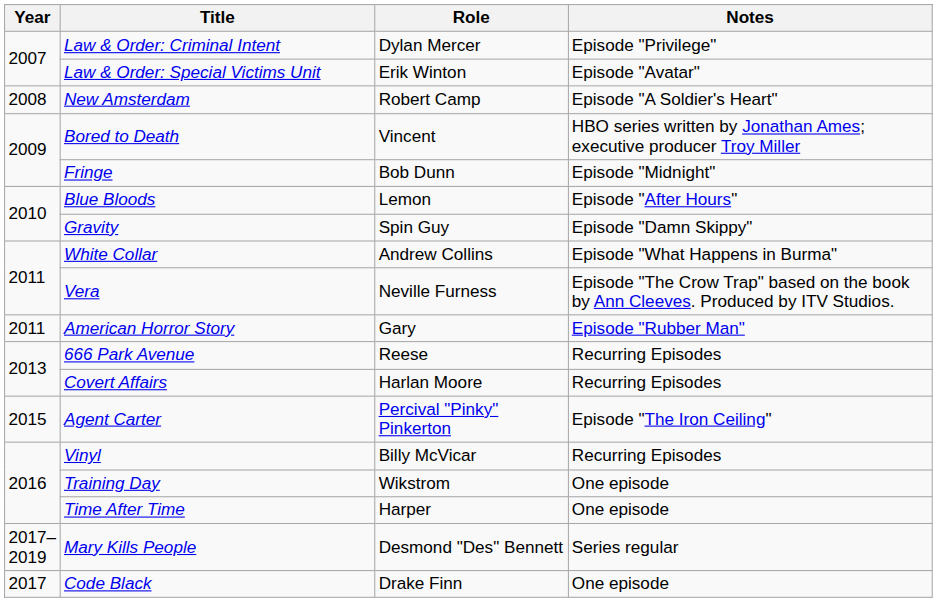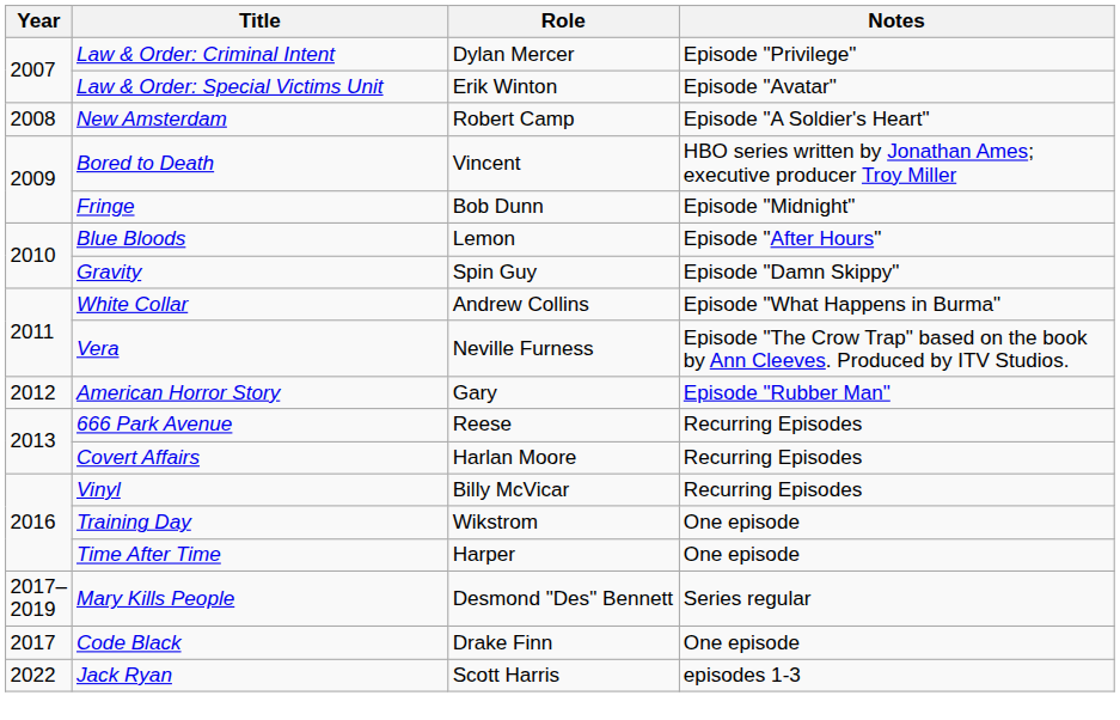 <table class="wikitable">
 <tr>
 <th width=20>Year</th>
 <th width=300>Title</th>
 <th width=180>Role</th>
 <th width=350>Notes</th>
 </tr>
 <tr>
 <td rowspan="2">2007</td>
 <td><em><a href='#'>Law & Order: Criminal Intent</a></em></td>
 <td>Dylan Mercer</td>
 <td>Episode "Privilege"</td>
 </tr>
 <tr>
 <td><em><a href='#'>Law & Order: Special Victims Unit</a></em></td>
 <td>Erik Winton</td>
 <td>Episode "Avatar"</td>
 </tr>
 <tr>
 <td>2008</td>
 <td><em><a href='#'>New Amsterdam</a></em></td>
 <td>Robert Camp</td>
 <td>Episode "A Soldier's Heart"</td>
 </tr>
 <tr>
 <td rowspan="2">2009</td>
 <td><em><a href='#'>Bored to Death</a></em></td>
 <td>Vincent</td>
 <td>HBO series written by <a href='#'>Jonathan Ames</a>; executive producer <a href='#'>Troy Miller</a></td>
 </tr>
 <tr>
 <td><em><a href='#'>Fringe</a></em></td>
 <td>Bob Dunn</td>
 <td>Episode "Midnight"</td>
 </tr>
 <tr>
 <td rowspan="2">2010</td>
 <td><em><a href='#'>Blue Bloods</a></em></td>
 <td>Lemon</td>
 <td>Episode "<a href='#'>After Hours</a>"</td>
 </tr>
 <tr>
 <td><em><a href='#'>Gravity</a></em></td>
 <td>Spin Guy</td>
 <td>Episode "Damn Skippy"</td>
 </tr>
 <tr>
 <td rowspan="2">2011</td>
 <td><em><a href='#'>White Collar</a></em></td>
 <td>Andrew Collins</td>
 <td>Episode "What Happens in Burma"</td>
 </tr>
 <tr>
 <td><em><a href='#'>Vera</a></em></td>
 <td>Neville Furness</td>
 <td>Episode "The Crow Trap" based on the book by <a href='#'>Ann Cleeves</a>. Produced by ITV Studios.</td>
 </tr>
 <tr>
-<td>2011</td>
+<td>2012</td>
 <td><em><a href='#'>American Horror Story</a></em></td>
 <td>Gary</td>
 <td><a href='#'>Episode "Rubber Man"</a></td>
 </tr>
 <tr>
 <td rowspan="2">2013</td>
 <td><em><a href='#'>666 Park Avenue</a></em></td>
 <td>Reese</td>
 <td>Recurring Episodes</td>
 </tr>
 <tr>
 <td><em><a href='#'>Covert Affairs</a></em></td>
 <td>Harlan Moore</td>
 <td>Recurring Episodes</td>
-</tr>
-<tr>
-<td>2015</td>
-<td><em><a href='#'>Agent Carter</a></em></td>
-<td><a href='#'>Percival "Pinky" Pinkerton</a></td>
-<td>Episode "<a href='#'>The Iron Ceiling</a>"</td>
 </tr>
 <tr>
 <td rowspan="3">2016</td>
 <td><em><a href='#'>Vinyl</a></em></td>
 <td>Billy McVicar</td>
 <td>Recurring Episodes</td>
 </tr>
 <tr>
 <td><em><a href='#'>Training Day</a></em></td>
 <td>Wikstrom</td>
 <td>One episode</td>
 </tr>
 <tr>
 <td><em><a href='#'>Time After Time</a></em></td>
 <td>Harper</td>
 <td>One episode</td>
 </tr>
 <tr>
 <td>2017–2019</td>
 <td><em><a href='#'>Mary Kills People</a></em></td>
 <td>Desmond "Des" Bennett</td>
 <td>Series regular</td>
 </tr>
 <tr>
 <td>2017</td>
 <td><em><a href='#'>Code Black</a></em></td>
 <td>Drake Finn</td>
 <td>One episode</td>
 </tr>
+<tr>
+<td>2022</td>
+<td><em><a href='#'>Jack Ryan</a></em></td>
+<td>Scott Harris</td>
+<td>episodes 1-3</td>
+</tr>
 </table>
